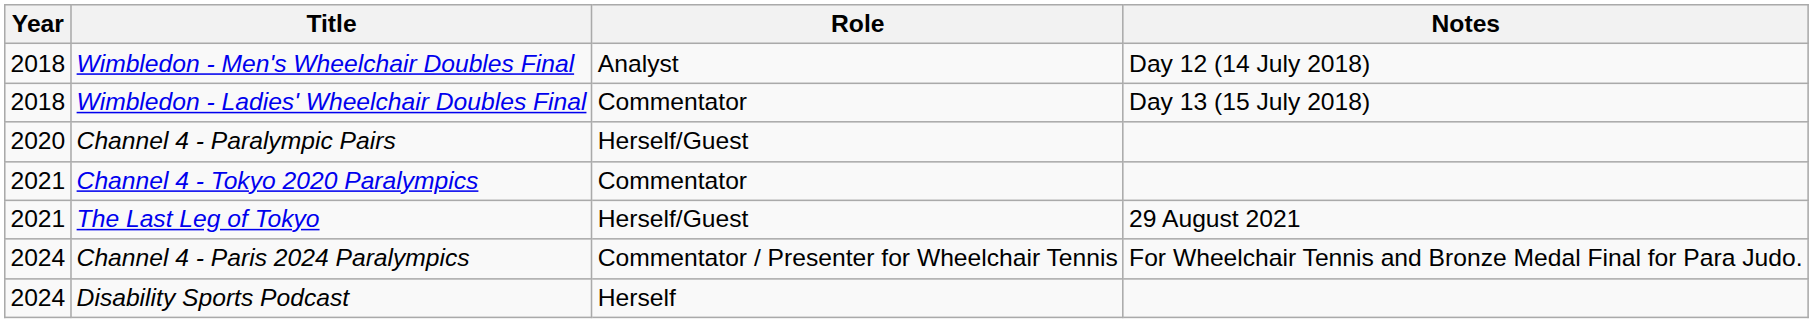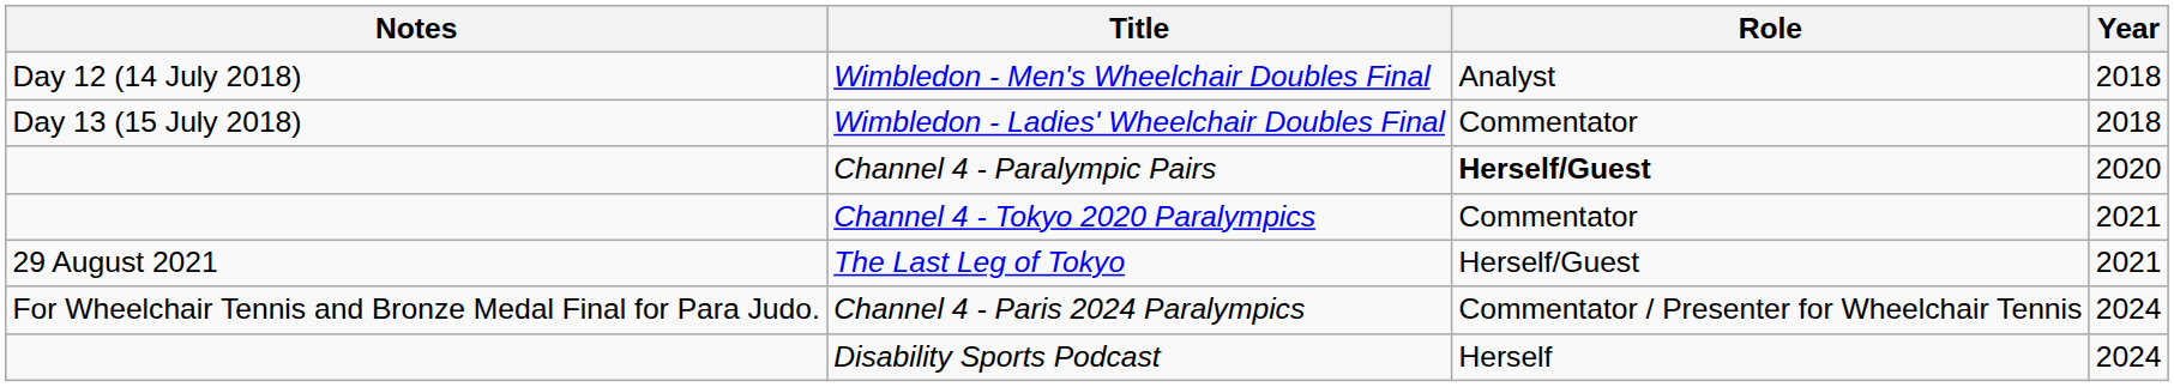 <table class="wikitable sortable">
 <tr>
-<th>Year</th>
+<th>Notes</th>
 <th>Title</th>
 <th>Role</th>
-<th>Notes</th>
+<th>Year</th>
 </tr>
 <tr>
-<td>2018</td>
+<td>Day 12 (14 July 2018)</td>
 <td><em><a href='#'>Wimbledon - Men's Wheelchair Doubles Final</a></em></td>
 <td>Analyst</td>
-<td>Day 12 (14 July 2018)</td>
+<td>2018</td>
 </tr>
 <tr>
-<td>2018</td>
+<td>Day 13 (15 July 2018)</td>
 <td><em><a href='#'>Wimbledon - Ladies' Wheelchair Doubles Final</a></em></td>
 <td>Commentator</td>
-<td>Day 13 (15 July 2018)</td>
+<td>2018</td>
 </tr>
 <tr>
+<td></td>
+<td><em>Channel 4 - Paralympic Pairs</em> </td>
+<td><strong>Herself/Guest</strong></td>
 <td>2020</td>
-<td><em>Channel 4 - Paralympic Pairs</em> </td>
-<td>Herself/Guest</td>
-<td></td>
 </tr>
 <tr>
-<td>2021</td>
+<td></td>
 <td><em><a href='#'>Channel 4 - Tokyo 2020 Paralympics</a></em></td>
 <td>Commentator</td>
-<td></td>
+<td>2021</td>
 </tr>
 <tr>
-<td>2021</td>
+<td>29 August 2021</td>
 <td><em><a href='#'>The Last Leg of Tokyo</a></em></td>
 <td>Herself/Guest</td>
-<td>29 August 2021</td>
+<td>2021</td>
 </tr>
 <tr>
-<td>2024</td>
+<td>For Wheelchair Tennis and Bronze Medal Final for Para Judo.</td>
 <td><em>Channel 4 - Paris 2024 Paralympics</em> </td>
 <td>Commentator / Presenter for Wheelchair Tennis </td>
-<td>For Wheelchair Tennis and Bronze Medal Final for Para Judo.</td>
+<td>2024</td>
 </tr>
 <tr>
-<td>2024</td>
+<td></td>
 <td><em>Disability Sports Podcast</em> </td>
 <td>Herself</td>
-<td></td>
+<td>2024</td>
 </tr>
 </table>
